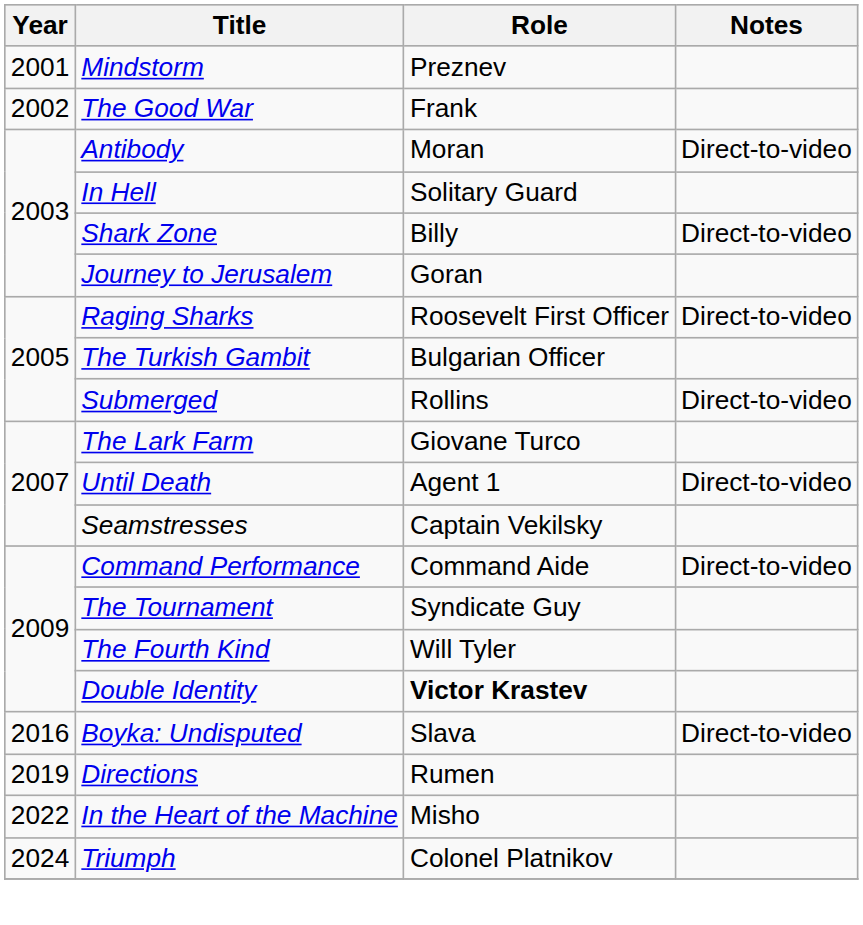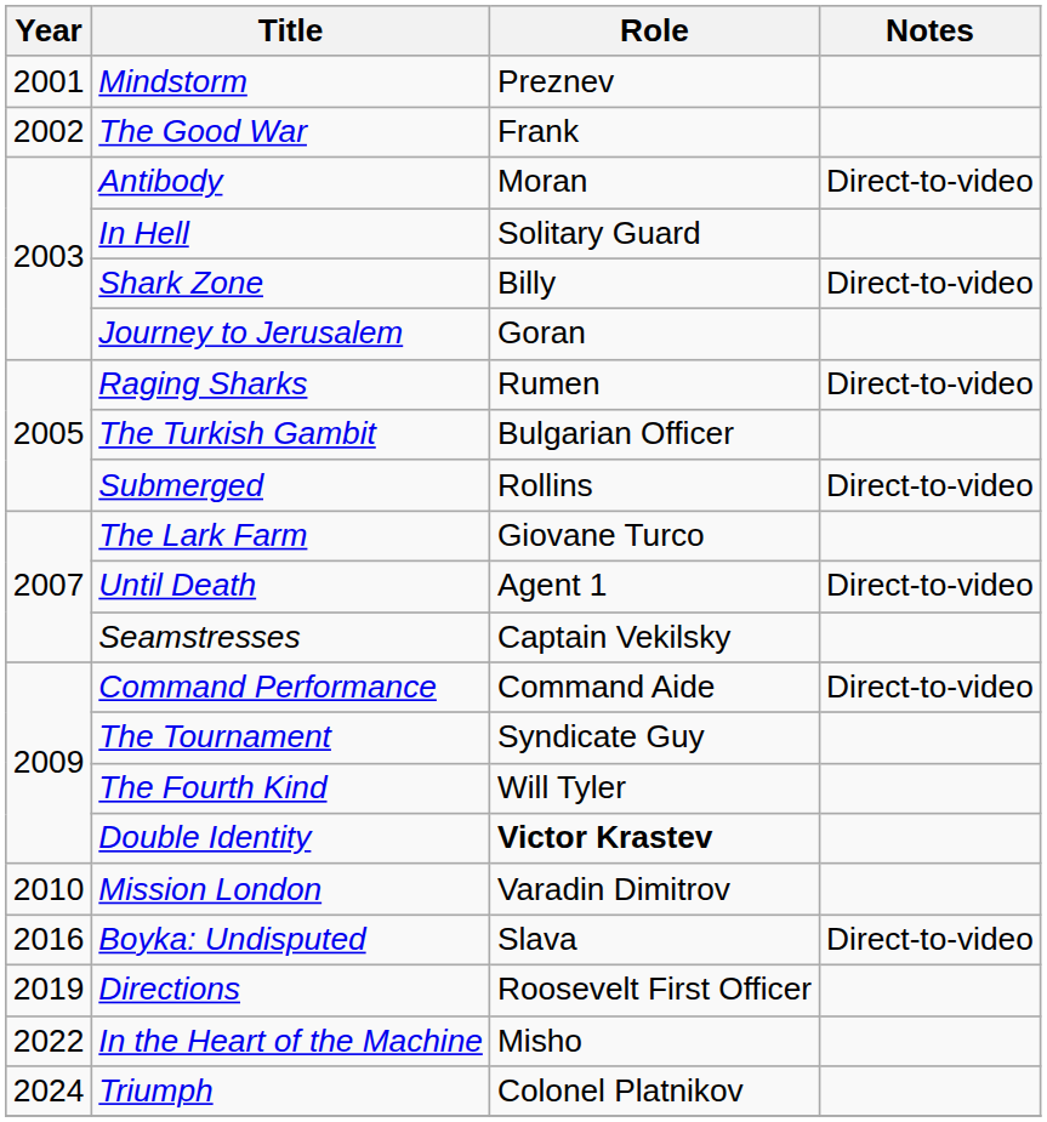 <table class="wikitable sortable">
 <tr>
 <th>Year</th>
 <th>Title</th>
 <th>Role</th>
 <th class="unsortable">Notes</th>
 </tr>
 <tr>
 <td>2001</td>
 <td><em><a href='#'>Mindstorm</a></em></td>
 <td>Preznev</td>
 <td></td>
 </tr>
 <tr>
 <td>2002</td>
 <td><em><a href='#'>The Good War</a></em></td>
 <td>Frank</td>
 <td></td>
 </tr>
 <tr>
 <td rowspan="4">2003</td>
 <td><em><a href='#'>Antibody</a></em></td>
 <td>Moran</td>
 <td>Direct-to-video</td>
 </tr>
 <tr>
 <td><em><a href='#'>In Hell</a></em></td>
 <td>Solitary Guard</td>
 <td></td>
 </tr>
 <tr>
 <td><em><a href='#'>Shark Zone</a></em></td>
 <td>Billy</td>
 <td>Direct-to-video</td>
 </tr>
 <tr>
 <td><em><a href='#'>Journey to Jerusalem</a></em></td>
 <td>Goran</td>
 <td></td>
 </tr>
 <tr>
 <td rowspan="3">2005</td>
 <td><em><a href='#'>Raging Sharks</a></em></td>
-<td>Roosevelt First Officer</td>
+<td>Rumen</td>
 <td>Direct-to-video</td>
 </tr>
 <tr>
 <td><em><a href='#'>The Turkish Gambit</a></em></td>
 <td>Bulgarian Officer</td>
 <td></td>
 </tr>
 <tr>
 <td><em><a href='#'>Submerged</a></em></td>
 <td>Rollins</td>
 <td>Direct-to-video</td>
 </tr>
 <tr>
 <td rowspan="3">2007</td>
 <td><em><a href='#'>The Lark Farm</a></em></td>
 <td>Giovane Turco</td>
 <td></td>
 </tr>
 <tr>
 <td><em><a href='#'>Until Death</a></em></td>
 <td>Agent 1</td>
 <td>Direct-to-video</td>
 </tr>
 <tr>
 <td><em>Seamstresses</em></td>
 <td>Captain Vekilsky</td>
 <td></td>
 </tr>
 <tr>
 <td rowspan="4">2009</td>
 <td><em><a href='#'>Command Performance</a></em></td>
 <td>Command Aide</td>
 <td>Direct-to-video</td>
 </tr>
 <tr>
 <td><em><a href='#'>The Tournament</a></em></td>
 <td>Syndicate Guy</td>
 <td></td>
 </tr>
 <tr>
 <td><em><a href='#'>The Fourth Kind</a></em></td>
 <td>Will Tyler</td>
 <td></td>
 </tr>
 <tr>
 <td><em><a href='#'>Double Identity</a></em></td>
 <td><strong>Victor Krastev</strong></td>
 <td></td>
 </tr>
 <tr>
+<td>2010</td>
+<td><em><a href='#'>Mission London</a></em></td>
+<td>Varadin Dimitrov</td>
+<td></td>
+</tr>
+<tr>
 <td>2016</td>
 <td><em><a href='#'>Boyka: Undisputed</a></em></td>
 <td>Slava</td>
 <td>Direct-to-video</td>
 </tr>
 <tr>
 <td>2019</td>
 <td><em><a href='#'>Directions</a></em></td>
-<td>Rumen</td>
+<td>Roosevelt First Officer</td>
 <td></td>
 </tr>
 <tr>
 <td>2022</td>
 <td><em><a href='#'>In the Heart of the Machine</a></em></td>
 <td>Misho</td>
 <td></td>
 </tr>
 <tr>
 <td>2024</td>
 <td><em><a href='#'>Triumph</a></em></td>
 <td>Colonel Platnikov</td>
 <td></td>
 </tr>
 <tr>
 </tr>
 </table>
